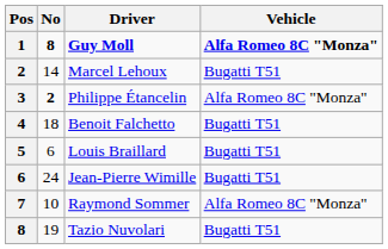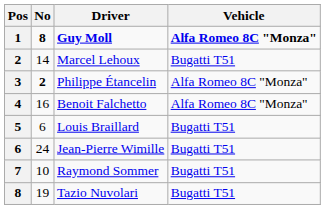 <table class="wikitable" style="font-size: 85%;">
 <tr>
 <th>Pos</th>
 <th>No</th>
 <th>Driver</th>
 <th>Vehicle</th>
 </tr>
 <tr>
 <th>1</th>
 <td align="center"><strong>8</strong></td>
 <td> <strong><a href='#'>Guy Moll</a></strong></td>
 <td><strong><a href='#'>Alfa Romeo 8C</a> "Monza"</strong></td>
 </tr>
 <tr>
 <th>2</th>
 <td align="center">14</td>
 <td> <a href='#'>Marcel Lehoux</a></td>
 <td><a href='#'>Bugatti T51</a></td>
 </tr>
 <tr>
 <th>3</th>
 <td align="center"><strong>2</strong></td>
 <td> <a href='#'>Philippe Étancelin</a></td>
 <td><a href='#'>Alfa Romeo 8C</a> "Monza"</td>
 </tr>
 <tr>
 <th>4</th>
-<td align="center">18</td>
+<td align="center">16</td>
 <td> <a href='#'>Benoit Falchetto</a></td>
-<td><a href='#'>Bugatti T51</a></td>
+<td><a href='#'>Alfa Romeo 8C</a> "Monza"</td>
 </tr>
 <tr>
 <th>5</th>
 <td align="center">6</td>
 <td> <a href='#'>Louis Braillard</a></td>
 <td><a href='#'>Bugatti T51</a></td>
 </tr>
 <tr>
 <th>6</th>
 <td align="center">24</td>
 <td> <a href='#'>Jean-Pierre Wimille</a></td>
 <td><a href='#'>Bugatti T51</a></td>
 </tr>
 <tr>
 <th>7</th>
 <td align="center">10</td>
 <td> <a href='#'>Raymond Sommer</a></td>
-<td><a href='#'>Alfa Romeo 8C</a> "Monza"</td>
+<td><a href='#'>Bugatti T51</a></td>
 </tr>
 <tr>
 <th>8</th>
 <td align="center">19</td>
 <td> <a href='#'>Tazio Nuvolari</a></td>
 <td><a href='#'>Bugatti T51</a></td>
 </tr>
 </table>
